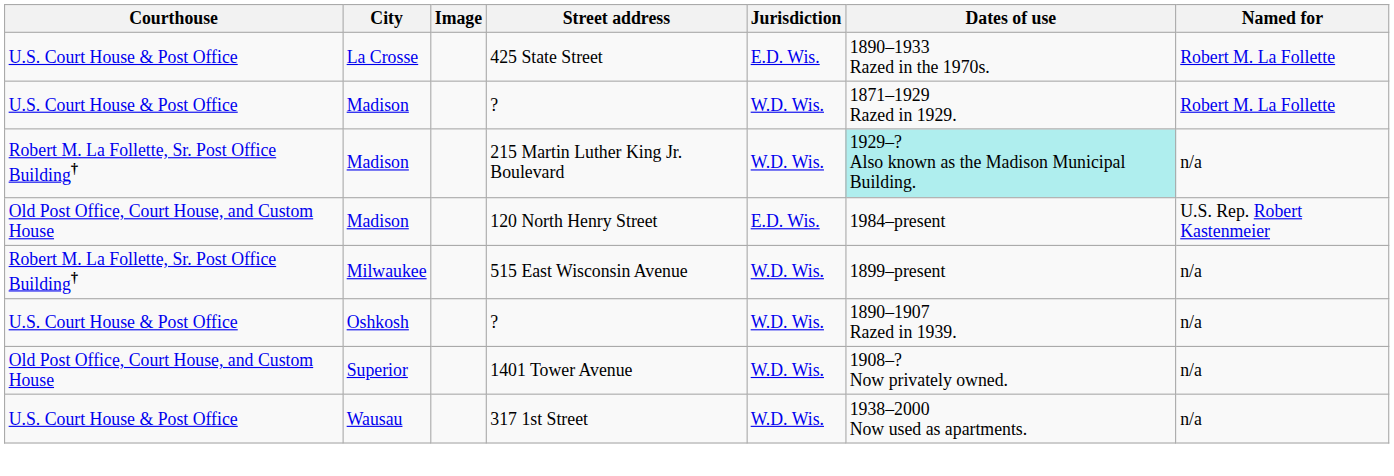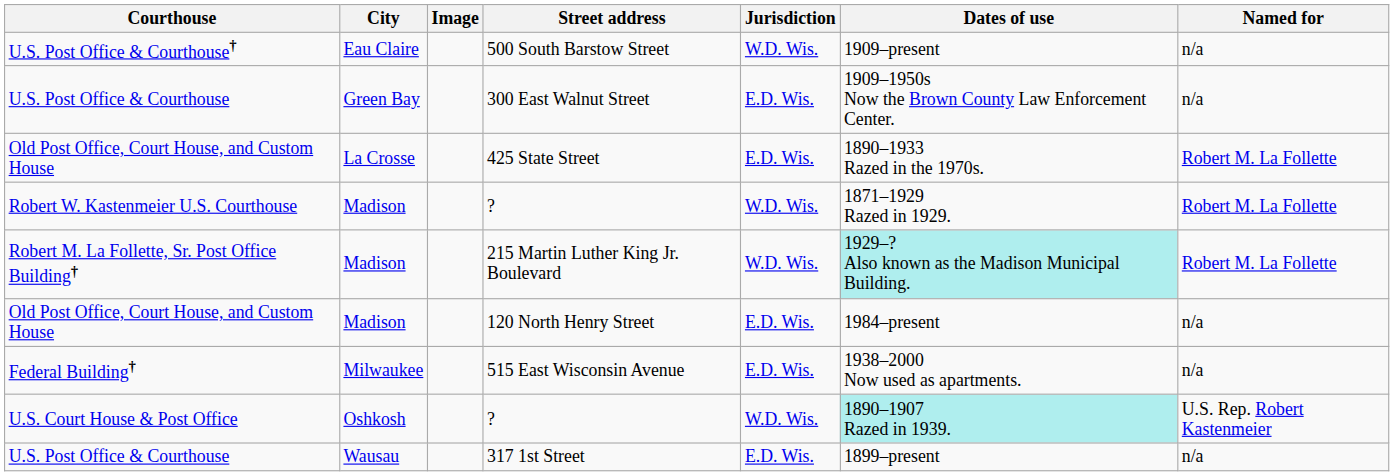 <table class="wikitable sortable sticky-header sort-under">
 <tr>
 <th>Courthouse</th>
 <th>City</th>
 <th>Image</th>
 <th>Street address</th>
 <th>Jurisdiction</th>
 <th>Dates of use</th>
 <th>Named for</th>
 </tr>
 <tr>
-<td><a href='#'>U.S. Court House & Post Office</a></td>
+<td><a href='#'>U.S. Post Office & Courthouse</a><strong><sup>†</sup></strong></td>
+<td><a href='#'>Eau Claire</a></td>
+<td></td>
+<td>500 South Barstow Street</td>
+<td><a href='#'>W.D. Wis.</a></td>
+<td>1909–present</td>
+<td>n/a</td>
+</tr>
+<tr>
+<td><a href='#'>U.S. Post Office & Courthouse</a></td>
+<td><a href='#'>Green Bay</a></td>
+<td></td>
+<td>300 East Walnut Street</td>
+<td><a href='#'>E.D. Wis.</a></td>
+<td>1909–1950s<br>Now the <a href='#'>Brown County</a> Law Enforcement Center.</td>
+<td>n/a</td>
+</tr>
+<tr>
+<td><a href='#'>Old Post Office, Court House, and Custom House</a></td>
 <td><a href='#'>La Crosse</a></td>
 <td></td>
 <td>425 State Street</td>
 <td><a href='#'>E.D. Wis.</a></td>
 <td>1890–1933<br>Razed in the 1970s.</td>
 <td><a href='#'>Robert M. La Follette</a></td>
 </tr>
 <tr>
-<td><a href='#'>U.S. Court House & Post Office</a></td>
+<td><a href='#'>Robert W. Kastenmeier U.S. Courthouse</a></td>
 <td><a href='#'>Madison</a></td>
 <td></td>
 <td>?</td>
 <td><a href='#'>W.D. Wis.</a></td>
 <td>1871–1929<br>Razed in 1929.</td>
 <td><a href='#'>Robert M. La Follette</a></td>
 </tr>
 <tr>
 <td><a href='#'>Robert M. La Follette, Sr. Post Office Building</a><strong><sup>†</sup></strong></td>
 <td><a href='#'>Madison</a></td>
 <td></td>
 <td>215 Martin Luther King Jr. Boulevard</td>
 <td><a href='#'>W.D. Wis.</a></td>
 <td style="background: paleturquoise;">1929–?<br>Also known as the Madison Municipal Building.</td>
-<td>n/a</td>
+<td><a href='#'>Robert M. La Follette</a></td>
 </tr>
 <tr>
 <td><a href='#'>Old Post Office, Court House, and Custom House</a></td>
 <td><a href='#'>Madison</a></td>
 <td></td>
 <td>120 North Henry Street</td>
 <td><a href='#'>E.D. Wis.</a></td>
 <td>1984–present</td>
-<td>U.S. Rep. <a href='#'>Robert Kastenmeier</a></td>
+<td>n/a</td>
 </tr>
 <tr>
-<td><a href='#'>Robert M. La Follette, Sr. Post Office Building</a><strong><sup>†</sup></strong></td>
+<td><a href='#'>Federal Building</a><strong><sup>†</sup></strong></td>
 <td><a href='#'>Milwaukee</a></td>
 <td></td>
 <td>515 East Wisconsin Avenue</td>
-<td><a href='#'>W.D. Wis.</a></td>
-<td>1899–present</td>
+<td><a href='#'>E.D. Wis.</a></td>
+<td>1938–2000<br>Now used as apartments.</td>
 <td>n/a</td>
 </tr>
 <tr>
 <td><a href='#'>U.S. Court House & Post Office</a></td>
 <td><a href='#'>Oshkosh</a></td>
 <td></td>
 <td>?</td>
 <td><a href='#'>W.D. Wis.</a></td>
-<td>1890–1907<br>Razed in 1939.</td>
-<td>n/a</td>
+<td style="background: paleturquoise;">1890–1907<br>Razed in 1939.</td>
+<td>U.S. Rep. <a href='#'>Robert Kastenmeier</a></td>
 </tr>
 <tr>
-<td><a href='#'>Old Post Office, Court House, and Custom House</a></td>
-<td><a href='#'>Superior</a></td>
-<td></td>
-<td>1401 Tower Avenue</td>
-<td><a href='#'>W.D. Wis.</a></td>
-<td>1908–?<br>Now privately owned.</td>
-<td>n/a</td>
-</tr>
-<tr>
-<td><a href='#'>U.S. Court House & Post Office</a></td>
+<td><a href='#'>U.S. Post Office & Courthouse</a></td>
 <td><a href='#'>Wausau</a></td>
 <td></td>
 <td>317 1st Street</td>
-<td><a href='#'>W.D. Wis.</a></td>
-<td>1938–2000<br>Now used as apartments.</td>
+<td><a href='#'>E.D. Wis.</a></td>
+<td>1899–present</td>
 <td>n/a</td>
 </tr>
 </table>
